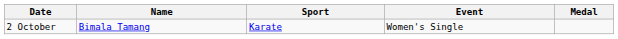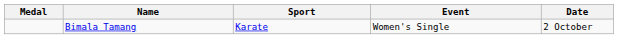 <table class="wikitable sortable" style="font-size:100%">
 <tr>
-<th width="100">Date</th>
+<th width="80">Medal</th>
 <th width="250">Name</th>
 <th width="200">Sport</th>
 <th width="250">Event</th>
-<th width="80">Medal</th>
+<th width="100">Date</th>
 </tr>
 <tr>
-<td align=left>2 October</td>
+<td align=left></td>
 <td align=left><a href='#'>Bimala Tamang</a></td>
 <td align=left><a href='#'>Karate</a></td>
 <td align=left>Women's Single</td>
-<td align=left></td>
+<td align=left>2 October</td>
 </tr>
 </table>
